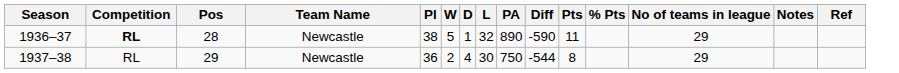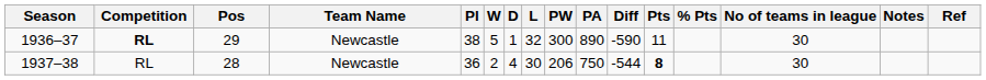 <table class="wikitable" style="text-align:center;">
 <tr>
 <th width=90 abbr="season">Season</th>
 <th width=100 abbr="Competition">Competition</th>
 <th width=75 abbr="Position">Pos</th>
 <th width=200 abbr="Club">Team Name</th>
 <th width 50 abbr="Pl">Pl</th>
 <th width 50 abbr="W">W</th>
 <th width 50 abbr="D">D</th>
 <th width 50 abbr="L">L</th>
+<th width 60 abbr="PF">PW</th>
 <th width 60 abbr="PA">PA</th>
 <th width 100 abbr="Diff">Diff</th>
 <th width 60 abbr="Pts">Pts</th>
 <th width 100 abbr="%">% Pts</th>
 <th width 100 abbr="No of Teams">No of teams in league</th>
 <th width=40 abbr="Notes">Notes</th>
 <th width=50 abbr="Ref">Ref</th>
 </tr>
 <tr>
 <td>1936–37</td>
 <td><strong>RL</strong></td>
-<td>28</td>
+<td>29</td>
 <td>Newcastle</td>
 <td>38</td>
 <td>5</td>
 <td>1</td>
 <td>32</td>
+<td>300</td>
 <td>890</td>
 <td>-590</td>
 <td>11</td>
 <td></td>
-<td>29</td>
+<td>30</td>
 <td></td>
 <td></td>
 </tr>
 <tr>
 <td>1937–38</td>
 <td>RL</td>
-<td>29</td>
+<td>28</td>
 <td>Newcastle</td>
 <td>36</td>
 <td>2</td>
 <td>4</td>
 <td>30</td>
+<td>206</td>
 <td>750</td>
 <td>-544</td>
-<td>8</td>
+<td><strong>8</strong></td>
 <td></td>
-<td>29</td>
+<td>30</td>
 <td></td>
 <td></td>
 </tr>
 </table>
